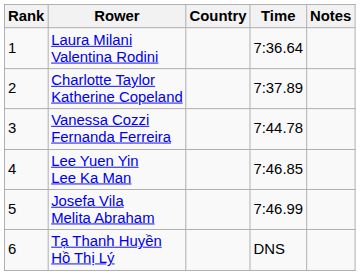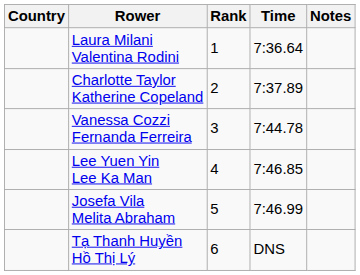 <table class="wikitable">
 <tr>
+<th>Country</th>
+<th>Rower</th>
 <th>Rank</th>
-<th>Rower</th>
-<th>Country</th>
 <th>Time</th>
 <th>Notes</th>
 </tr>
 <tr>
+<td></td>
+<td><a href='#'>Laura Milani</a><br><a href='#'>Valentina Rodini</a></td>
 <td>1</td>
-<td><a href='#'>Laura Milani</a><br><a href='#'>Valentina Rodini</a></td>
-<td></td>
 <td>7:36.64</td>
 <td></td>
 </tr>
 <tr>
+<td></td>
+<td><a href='#'>Charlotte Taylor</a><br><a href='#'>Katherine Copeland</a></td>
 <td>2</td>
-<td><a href='#'>Charlotte Taylor</a><br><a href='#'>Katherine Copeland</a></td>
-<td></td>
 <td>7:37.89</td>
 <td></td>
 </tr>
 <tr>
+<td></td>
+<td><a href='#'>Vanessa Cozzi</a><br><a href='#'>Fernanda Ferreira</a></td>
 <td>3</td>
-<td><a href='#'>Vanessa Cozzi</a><br><a href='#'>Fernanda Ferreira</a></td>
-<td></td>
 <td>7:44.78</td>
 <td></td>
 </tr>
 <tr>
+<td></td>
+<td><a href='#'>Lee Yuen Yin</a><br><a href='#'>Lee Ka Man</a></td>
 <td>4</td>
-<td><a href='#'>Lee Yuen Yin</a><br><a href='#'>Lee Ka Man</a></td>
-<td></td>
 <td>7:46.85</td>
 <td></td>
 </tr>
 <tr>
+<td></td>
+<td><a href='#'>Josefa Vila</a><br><a href='#'>Melita Abraham</a></td>
 <td>5</td>
-<td><a href='#'>Josefa Vila</a><br><a href='#'>Melita Abraham</a></td>
-<td></td>
 <td>7:46.99</td>
 <td></td>
 </tr>
 <tr>
+<td></td>
+<td><a href='#'>Tạ Thanh Huyền</a><br><a href='#'>Hồ Thị Lý</a></td>
 <td>6</td>
-<td><a href='#'>Tạ Thanh Huyền</a><br><a href='#'>Hồ Thị Lý</a></td>
-<td></td>
 <td>DNS</td>
 <td></td>
 </tr>
 </table>
